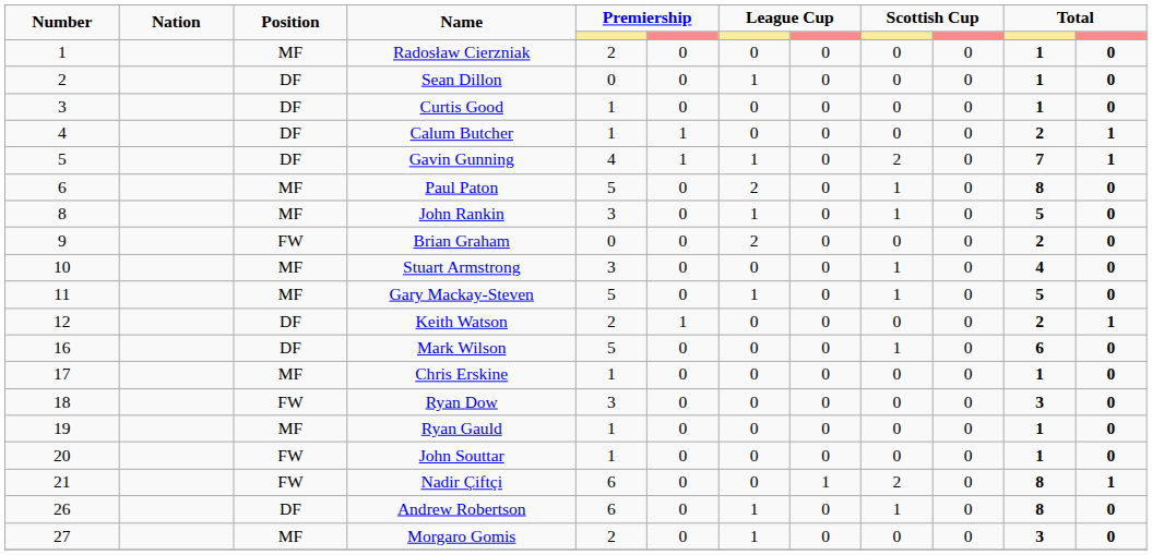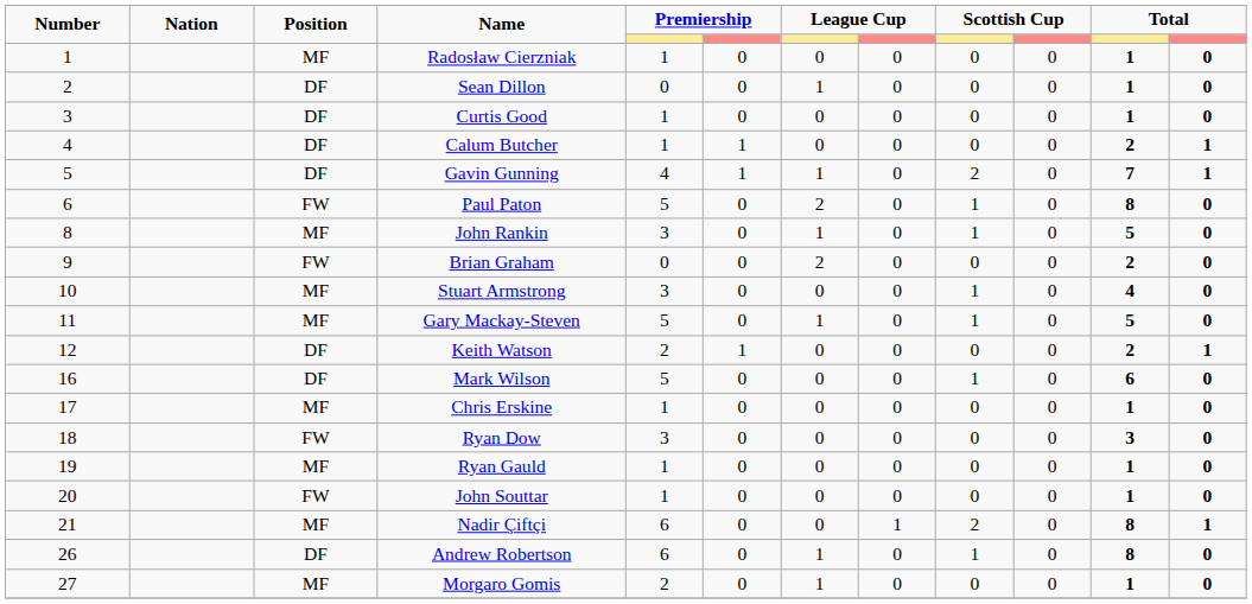 <table class="wikitable" style="text-align:center;">
 <tr style="text-align:center;">
 <td rowspan="2"  style="width:10%; "><strong>Number</strong></td>
 <td rowspan="2"  style="width:10%; "><strong>Nation</strong></td>
 <td rowspan="2"  style="width:10%; "><strong>Position</strong></td>
 <td rowspan="2"  style="width:20%; "><strong>Name</strong></td>
 <td colspan="2"><strong><a href='#'>Premiership</a></strong></td>
 <td colspan="2"><strong>League Cup</strong></td>
 <td colspan="2"><strong>Scottish Cup</strong></td>
 <td colspan="2"><strong>Total </strong></td>
 </tr>
 <tr>
 <th style="width:60px; background:#fe9;"></th>
 <th style="width:60px; background:#ff8888;"></th>
 <th style="width:60px; background:#fe9;"></th>
 <th style="width:60px; background:#ff8888;"></th>
 <th style="width:60px; background:#fe9;"></th>
 <th style="width:60px; background:#ff8888;"></th>
 <th style="width:60px; background:#fe9;"></th>
 <th style="width:60px; background:#ff8888;"></th>
 </tr>
 <tr>
 <td>1</td>
 <td></td>
 <td>MF</td>
 <td><a href='#'>Radosław Cierzniak</a></td>
-<td>2</td>
+<td>1</td>
 <td>0</td>
 <td>0</td>
 <td>0</td>
 <td>0</td>
 <td>0</td>
 <td><strong>1</strong></td>
 <td><strong>0</strong></td>
 </tr>
 <tr>
 <td>2</td>
 <td></td>
 <td>DF</td>
 <td><a href='#'>Sean Dillon</a></td>
 <td>0</td>
 <td>0</td>
 <td>1</td>
 <td>0</td>
 <td>0</td>
 <td>0</td>
 <td><strong>1</strong></td>
 <td><strong>0</strong></td>
 </tr>
 <tr>
 <td>3</td>
 <td></td>
 <td>DF</td>
 <td><a href='#'>Curtis Good</a></td>
 <td>1</td>
 <td>0</td>
 <td>0</td>
 <td>0</td>
 <td>0</td>
 <td>0</td>
 <td><strong>1</strong></td>
 <td><strong>0</strong></td>
 </tr>
 <tr>
 <td>4</td>
 <td></td>
 <td>DF</td>
 <td><a href='#'>Calum Butcher</a></td>
 <td>1</td>
 <td>1</td>
 <td>0</td>
 <td>0</td>
 <td>0</td>
 <td>0</td>
 <td><strong>2</strong></td>
 <td><strong>1</strong></td>
 </tr>
 <tr>
 <td>5</td>
 <td></td>
 <td>DF</td>
 <td><a href='#'>Gavin Gunning</a></td>
 <td>4</td>
 <td>1</td>
 <td>1</td>
 <td>0</td>
 <td>2</td>
 <td>0</td>
 <td><strong>7</strong></td>
 <td><strong>1</strong></td>
 </tr>
 <tr>
 <td>6</td>
 <td></td>
-<td>MF</td>
+<td>FW</td>
 <td><a href='#'>Paul Paton</a></td>
 <td>5</td>
 <td>0</td>
 <td>2</td>
 <td>0</td>
 <td>1</td>
 <td>0</td>
 <td><strong>8</strong></td>
 <td><strong>0</strong></td>
 </tr>
 <tr>
 <td>8</td>
 <td></td>
 <td>MF</td>
 <td><a href='#'>John Rankin</a></td>
 <td>3</td>
 <td>0</td>
 <td>1</td>
 <td>0</td>
 <td>1</td>
 <td>0</td>
 <td><strong>5</strong></td>
 <td><strong>0</strong></td>
 </tr>
 <tr>
 <td>9</td>
 <td></td>
 <td>FW</td>
 <td><a href='#'>Brian Graham</a></td>
 <td>0</td>
 <td>0</td>
 <td>2</td>
 <td>0</td>
 <td>0</td>
 <td>0</td>
 <td><strong>2</strong></td>
 <td><strong>0</strong></td>
 </tr>
 <tr>
 <td>10</td>
 <td></td>
 <td>MF</td>
 <td><a href='#'>Stuart Armstrong</a></td>
 <td>3</td>
 <td>0</td>
 <td>0</td>
 <td>0</td>
 <td>1</td>
 <td>0</td>
 <td><strong>4</strong></td>
 <td><strong>0</strong></td>
 </tr>
 <tr>
 <td>11</td>
 <td></td>
 <td>MF</td>
 <td><a href='#'>Gary Mackay-Steven</a></td>
 <td>5</td>
 <td>0</td>
 <td>1</td>
 <td>0</td>
 <td>1</td>
 <td>0</td>
 <td><strong>5</strong></td>
 <td><strong>0</strong></td>
 </tr>
 <tr>
 <td>12</td>
 <td></td>
 <td>DF</td>
 <td><a href='#'>Keith Watson</a></td>
 <td>2</td>
 <td>1</td>
 <td>0</td>
 <td>0</td>
 <td>0</td>
 <td>0</td>
 <td><strong>2</strong></td>
 <td><strong>1</strong></td>
 </tr>
 <tr>
 <td>16</td>
 <td></td>
 <td>DF</td>
 <td><a href='#'>Mark Wilson</a></td>
 <td>5</td>
 <td>0</td>
 <td>0</td>
 <td>0</td>
 <td>1</td>
 <td>0</td>
 <td><strong>6</strong></td>
 <td><strong>0</strong></td>
 </tr>
 <tr>
 <td>17</td>
 <td></td>
 <td>MF</td>
 <td><a href='#'>Chris Erskine</a></td>
 <td>1</td>
 <td>0</td>
 <td>0</td>
 <td>0</td>
 <td>0</td>
 <td>0</td>
 <td><strong>1</strong></td>
 <td><strong>0</strong></td>
 </tr>
 <tr>
 <td>18</td>
 <td></td>
 <td>FW</td>
 <td><a href='#'>Ryan Dow</a></td>
 <td>3</td>
 <td>0</td>
 <td>0</td>
 <td>0</td>
 <td>0</td>
 <td>0</td>
 <td><strong>3</strong></td>
 <td><strong>0</strong></td>
 </tr>
 <tr>
 <td>19</td>
 <td></td>
 <td>MF</td>
 <td><a href='#'>Ryan Gauld</a></td>
 <td>1</td>
 <td>0</td>
 <td>0</td>
 <td>0</td>
 <td>0</td>
 <td>0</td>
 <td><strong>1</strong></td>
 <td><strong>0</strong></td>
 </tr>
 <tr>
 <td>20</td>
 <td></td>
 <td>FW</td>
 <td><a href='#'>John Souttar</a></td>
 <td>1</td>
 <td>0</td>
 <td>0</td>
 <td>0</td>
 <td>0</td>
 <td>0</td>
 <td><strong>1</strong></td>
 <td><strong>0</strong></td>
 </tr>
 <tr>
 <td>21</td>
 <td></td>
-<td>FW</td>
+<td>MF</td>
 <td><a href='#'>Nadir Çiftçi</a></td>
 <td>6</td>
 <td>0</td>
 <td>0</td>
 <td>1</td>
 <td>2</td>
 <td>0</td>
 <td><strong>8</strong></td>
 <td><strong>1</strong></td>
 </tr>
 <tr>
 <td>26</td>
 <td></td>
 <td>DF</td>
 <td><a href='#'>Andrew Robertson</a></td>
 <td>6</td>
 <td>0</td>
 <td>1</td>
 <td>0</td>
 <td>1</td>
 <td>0</td>
 <td><strong>8</strong></td>
 <td><strong>0</strong></td>
 </tr>
 <tr>
 <td>27</td>
 <td></td>
 <td>MF</td>
 <td><a href='#'>Morgaro Gomis</a></td>
 <td>2</td>
 <td>0</td>
 <td>1</td>
 <td>0</td>
 <td>0</td>
 <td>0</td>
-<td><strong>3</strong></td>
+<td><strong>1</strong></td>
 <td><strong>0</strong></td>
 </tr>
 <tr>
 </tr>
 </table>
